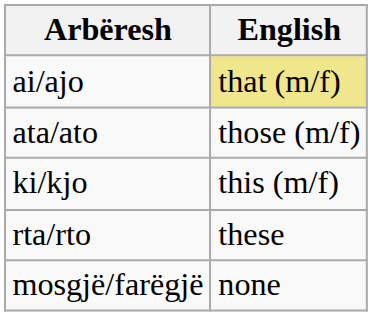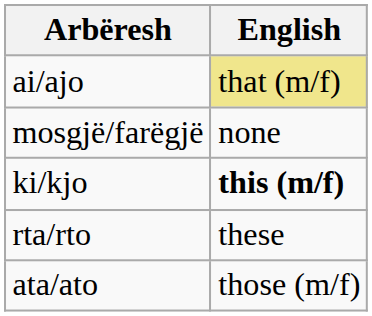 <table class="wikitable">
 <tr>
 <th>Arbëresh</th>
 <th>English</th>
 </tr>
 <tr>
 <td>ai/ajo</td>
 <td style="background: khaki;">that (m/f)</td>
 </tr>
 <tr>
-<td>ata/ato</td>
-<td>those (m/f)</td>
+<td>mosgjë/farëgjë</td>
+<td>none</td>
 </tr>
 <tr>
 <td>ki/kjo</td>
-<td>this (m/f)</td>
+<td><strong>this (m/f)</strong></td>
 </tr>
 <tr>
 <td>rta/rto</td>
 <td>these</td>
 </tr>
 <tr>
-<td>mosgjë/farëgjë</td>
-<td>none</td>
+<td>ata/ato</td>
+<td>those (m/f)</td>
 </tr>
 </table>
